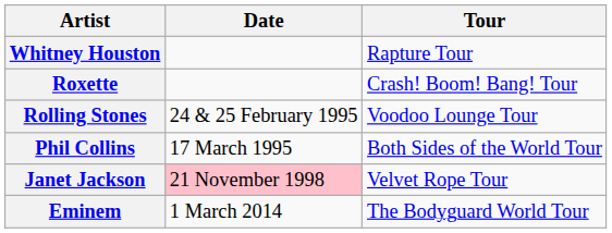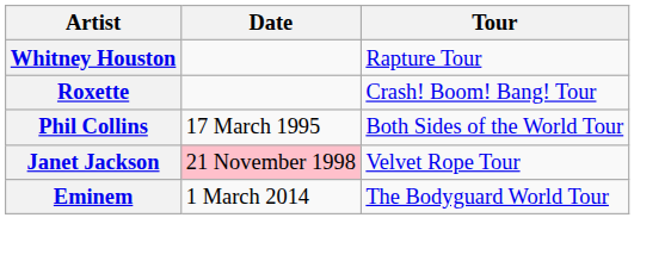 <table class="wikitable">
 <tr>
 <th scope="col">Artist</th>
 <th scope="col">Date</th>
 <th scope="col">Tour</th>
 </tr>
 <tr>
 <th scope="row" ><a href='#'>Whitney Houston</a></th>
 <td></td>
 <td><a href='#'>Rapture Tour</a></td>
 </tr>
 <tr>
 <th scope="row" ><a href='#'>Roxette</a></th>
 <td></td>
 <td><a href='#'>Crash! Boom! Bang! Tour</a></td>
 </tr>
 <tr>
-<th scope="row" ><a href='#'>Rolling Stones</a></th>
-<td>24 & 25 February 1995</td>
-<td><a href='#'>Voodoo Lounge Tour</a></td>
-</tr>
-<tr>
 <th scope="row" ><a href='#'>Phil Collins</a></th>
 <td>17 March 1995</td>
 <td><a href='#'>Both Sides of the World Tour</a></td>
 </tr>
 <tr>
 <th scope="row" ><a href='#'>Janet Jackson</a></th>
 <td style="background: pink;">21 November 1998</td>
 <td><a href='#'>Velvet Rope Tour</a></td>
 </tr>
 <tr>
 <th scope="row" ><a href='#'>Eminem</a></th>
 <td>1 March 2014</td>
 <td><a href='#'>The Bodyguard World Tour</a></td>
 </tr>
 </table>
